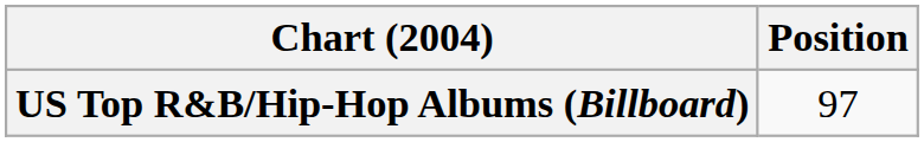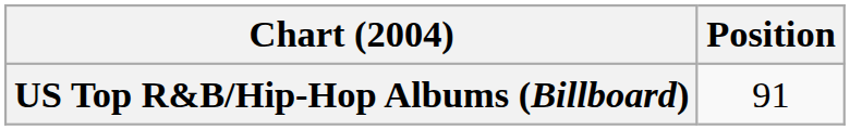 <table class="wikitable plainrowheaders" style="text-align:center">
 <tr>
 <th>Chart (2004)</th>
 <th>Position</th>
 </tr>
 <tr>
 <th scope="row">US Top R&B/Hip-Hop Albums (<em>Billboard</em>)</th>
-<td style="text-align:center;">97</td>
+<td style="text-align:center;">91</td>
 </tr>
 </table>
